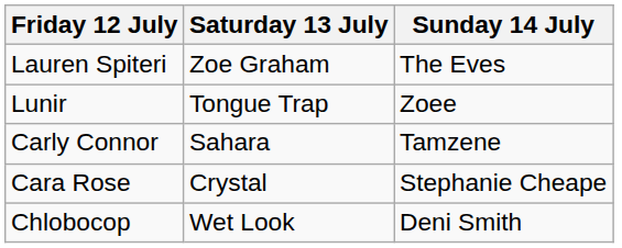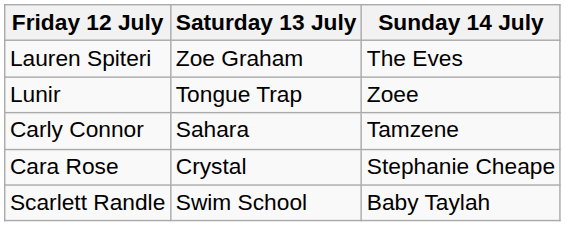 <table class="wikitable">
 <tr>
 <th>Friday 12 July</th>
 <th>Saturday 13 July</th>
 <th>Sunday 14 July</th>
 </tr>
 <tr>
 <td>Lauren Spiteri</td>
 <td>Zoe Graham</td>
 <td>The Eves</td>
 </tr>
 <tr>
 <td>Lunir</td>
 <td>Tongue Trap</td>
 <td>Zoee</td>
 </tr>
 <tr>
 <td>Carly Connor</td>
 <td>Sahara</td>
 <td>Tamzene</td>
 </tr>
 <tr>
 <td>Cara Rose</td>
 <td>Crystal</td>
 <td>Stephanie Cheape</td>
 </tr>
 <tr>
-<td>Chlobocop</td>
-<td>Wet Look</td>
-<td>Deni Smith</td>
+<td>Scarlett Randle</td>
+<td>Swim School</td>
+<td>Baby Taylah</td>
 </tr>
 </table>
